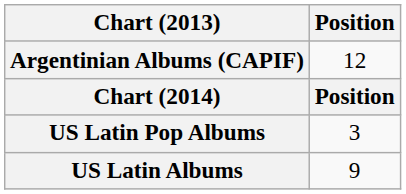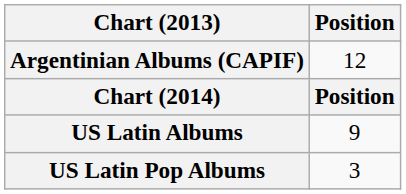 <table class="wikitable sortable plainrowheaders">
 <tr>
 <th scope="col">Chart (2013)</th>
 <th scope="col">Position</th>
 </tr>
 <tr>
 <th scope="row">Argentinian Albums (CAPIF)</th>
 <td style="text-align:center;">12</td>
 </tr>
 <tr>
 <th scope="col">Chart (2014)</th>
 <th scope="col">Position</th>
 </tr>
 <tr>
+<th scope="row">US Latin Albums</th>
+<td style="text-align:center;">9</td>
+</tr>
+<tr>
 <th scope="row">US Latin Pop Albums</th>
 <td style="text-align:center;">3</td>
 </tr>
-<tr>
-<th scope="row">US Latin Albums</th>
-<td style="text-align:center;">9</td>
-</tr>
 </table>
